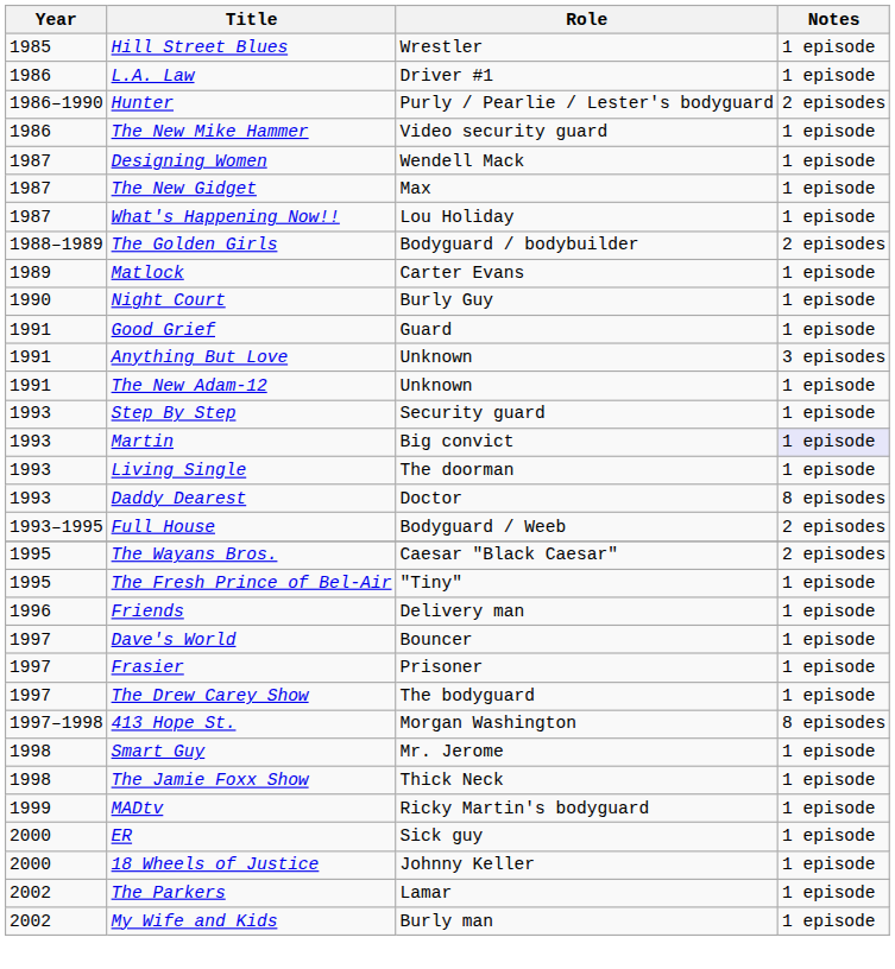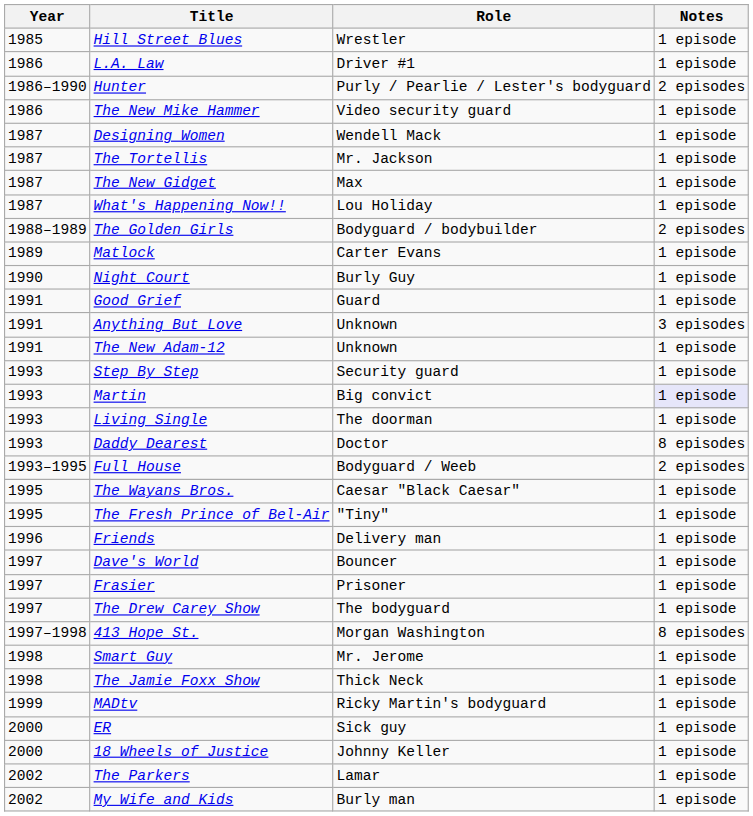 <table class="wikitable">
 <tr>
 <th>Year</th>
 <th>Title</th>
 <th>Role</th>
 <th>Notes</th>
 </tr>
 <tr>
 <td>1985</td>
 <td><em><a href='#'>Hill Street Blues</a></em></td>
 <td>Wrestler</td>
 <td>1 episode</td>
 </tr>
 <tr>
 <td>1986</td>
 <td><em><a href='#'>L.A. Law</a></em></td>
 <td>Driver #1</td>
 <td>1 episode</td>
 </tr>
 <tr>
 <td>1986–1990</td>
 <td><em><a href='#'>Hunter</a></em></td>
 <td>Purly / Pearlie / Lester's bodyguard</td>
 <td>2 episodes</td>
 </tr>
 <tr>
 <td>1986</td>
 <td><em><a href='#'>The New Mike Hammer</a></em></td>
 <td>Video security guard</td>
 <td>1 episode</td>
 </tr>
 <tr>
 <td>1987</td>
 <td><em><a href='#'>Designing Women</a></em></td>
 <td>Wendell Mack</td>
+<td>1 episode</td>
+</tr>
+<tr>
+<td>1987</td>
+<td><em><a href='#'>The Tortellis</a></em></td>
+<td>Mr. Jackson</td>
 <td>1 episode</td>
 </tr>
 <tr>
 <td>1987</td>
 <td><em><a href='#'>The New Gidget</a></em></td>
 <td>Max</td>
 <td>1 episode</td>
 </tr>
 <tr>
 <td>1987</td>
 <td><em><a href='#'>What's Happening Now!!</a></em></td>
 <td>Lou Holiday</td>
 <td>1 episode</td>
 </tr>
 <tr>
 <td>1988–1989</td>
 <td><em><a href='#'>The Golden Girls</a></em></td>
 <td>Bodyguard / bodybuilder</td>
 <td>2 episodes</td>
 </tr>
 <tr>
 <td>1989</td>
 <td><em><a href='#'>Matlock</a></em></td>
 <td>Carter Evans</td>
 <td>1 episode</td>
 </tr>
 <tr>
 <td>1990</td>
 <td><em><a href='#'>Night Court</a></em></td>
 <td>Burly Guy</td>
 <td>1 episode</td>
 </tr>
 <tr>
 <td>1991</td>
 <td><em><a href='#'>Good Grief</a></em></td>
 <td>Guard</td>
 <td>1 episode</td>
 </tr>
 <tr>
 <td>1991</td>
 <td><em><a href='#'>Anything But Love</a></em></td>
 <td>Unknown</td>
 <td>3 episodes</td>
 </tr>
 <tr>
 <td>1991</td>
 <td><em><a href='#'>The New Adam-12</a></em></td>
 <td>Unknown</td>
 <td>1 episode</td>
 </tr>
 <tr>
 <td>1993</td>
 <td><em><a href='#'>Step By Step</a></em></td>
 <td>Security guard</td>
 <td>1 episode</td>
 </tr>
 <tr>
 <td>1993</td>
 <td><em><a href='#'>Martin</a></em></td>
 <td>Big convict</td>
 <td style="background: lavender;">1 episode</td>
 </tr>
 <tr>
 <td>1993</td>
 <td><em><a href='#'>Living Single</a></em></td>
 <td>The doorman</td>
 <td>1 episode</td>
 </tr>
 <tr>
 <td>1993</td>
 <td><em><a href='#'>Daddy Dearest</a></em></td>
 <td>Doctor</td>
 <td>8 episodes</td>
 </tr>
 <tr>
 <td>1993–1995</td>
 <td><em><a href='#'>Full House</a></em></td>
 <td>Bodyguard / Weeb</td>
 <td>2 episodes</td>
 </tr>
 <tr>
 </tr>
 <tr>
 <td>1995</td>
 <td><em><a href='#'>The Wayans Bros.</a></em></td>
 <td>Caesar "Black Caesar"</td>
-<td>2 episodes</td>
+<td>1 episode</td>
 </tr>
 <tr>
 <td>1995</td>
 <td><em><a href='#'>The Fresh Prince of Bel-Air</a></em></td>
 <td>"Tiny"</td>
 <td>1 episode</td>
 </tr>
 <tr>
 <td>1996</td>
 <td><em><a href='#'>Friends</a></em></td>
 <td>Delivery man</td>
 <td>1 episode</td>
 </tr>
 <tr>
 <td>1997</td>
 <td><em><a href='#'>Dave's World</a></em></td>
 <td>Bouncer</td>
 <td>1 episode</td>
 </tr>
 <tr>
 <td>1997</td>
 <td><em><a href='#'>Frasier</a></em></td>
 <td>Prisoner</td>
 <td>1 episode</td>
 </tr>
 <tr>
 <td>1997</td>
 <td><em><a href='#'>The Drew Carey Show</a></em></td>
 <td>The bodyguard</td>
 <td>1 episode</td>
 </tr>
 <tr>
 <td>1997–1998</td>
 <td><em><a href='#'>413 Hope St.</a></em></td>
 <td>Morgan Washington</td>
 <td>8 episodes</td>
 </tr>
 <tr>
 <td>1998</td>
 <td><em><a href='#'>Smart Guy</a></em></td>
 <td>Mr. Jerome</td>
 <td>1 episode</td>
 </tr>
 <tr>
 <td>1998</td>
 <td><em><a href='#'>The Jamie Foxx Show</a></em></td>
 <td>Thick Neck</td>
 <td>1 episode</td>
 </tr>
 <tr>
 <td>1999</td>
 <td><em><a href='#'>MADtv</a></em></td>
 <td>Ricky Martin's bodyguard</td>
 <td>1 episode</td>
 </tr>
 <tr>
 <td>2000</td>
 <td><em><a href='#'>ER</a></em></td>
 <td>Sick guy</td>
 <td>1 episode</td>
 </tr>
 <tr>
 <td>2000</td>
 <td><em><a href='#'>18 Wheels of Justice</a></em></td>
 <td>Johnny Keller</td>
 <td>1 episode</td>
 </tr>
 <tr>
 <td>2002</td>
 <td><em><a href='#'>The Parkers</a></em></td>
 <td>Lamar</td>
 <td>1 episode</td>
 </tr>
 <tr>
 <td>2002</td>
 <td><em><a href='#'>My Wife and Kids</a></em></td>
 <td>Burly man</td>
 <td>1 episode</td>
 </tr>
 </table>
